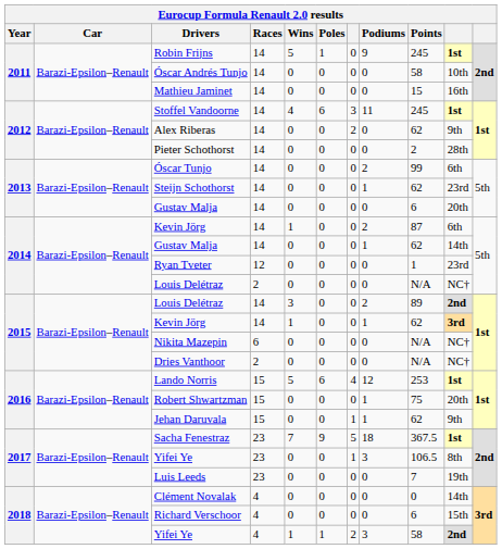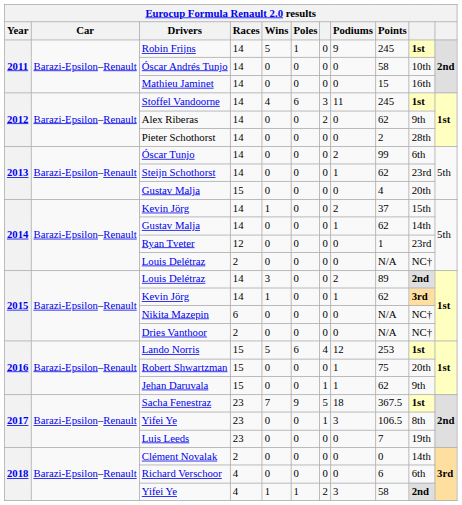 <table class="wikitable" style="font-size:85%">
 <tr>
 <th colspan=11><a href='#'>Eurocup Formula Renault 2.0</a> results</th>
 </tr>
 <tr>
 <th>Year</th>
 <th>Car</th>
 <th>Drivers</th>
 <th>Races</th>
 <th>Wins</th>
 <th>Poles</th>
 <th></th>
 <th>Podiums</th>
 <th>Points</th>
 <th></th>
 <th></th>
 </tr>
 <tr>
 <th rowspan=3><a href='#'>2011</a></th>
 <td rowspan=3><a href='#'>Barazi-Epsilon</a>–<a href='#'>Renault</a></td>
 <td> <a href='#'>Robin Frijns</a></td>
 <td>14</td>
 <td>5</td>
 <td>1</td>
 <td>0</td>
 <td>9</td>
 <td>245</td>
 <td style="background:#FFFFBF;"><strong>1st</strong></td>
 <td rowspan=3 style="background:#DFDFDF;"><strong>2nd</strong></td>
 </tr>
 <tr>
 <td> <a href='#'>Óscar Andrés Tunjo</a></td>
 <td>14</td>
 <td>0</td>
 <td>0</td>
 <td>0</td>
 <td>0</td>
 <td>58</td>
 <td>10th</td>
 </tr>
 <tr>
 <td> <a href='#'>Mathieu Jaminet</a></td>
 <td>14</td>
 <td>0</td>
 <td>0</td>
 <td>0</td>
 <td>0</td>
 <td>15</td>
 <td>16th</td>
 </tr>
 <tr>
 <th rowspan=3><a href='#'>2012</a></th>
 <td rowspan=3><a href='#'>Barazi-Epsilon</a>–<a href='#'>Renault</a></td>
 <td> <a href='#'>Stoffel Vandoorne</a></td>
 <td>14</td>
 <td>4</td>
 <td>6</td>
 <td>3</td>
 <td>11</td>
 <td>245</td>
 <td style="background:#FFFFBF;"><strong>1st</strong></td>
 <td rowspan=3 style="background:#FFFFBF;"><strong>1st</strong></td>
 </tr>
 <tr>
 <td> Alex Riberas</td>
 <td>14</td>
 <td>0</td>
 <td>0</td>
 <td>2</td>
 <td>0</td>
 <td>62</td>
 <td>9th</td>
 </tr>
 <tr>
 <td> Pieter Schothorst</td>
 <td>14</td>
 <td>0</td>
 <td>0</td>
 <td>0</td>
 <td>0</td>
 <td>2</td>
 <td>28th</td>
 </tr>
 <tr>
 <th rowspan=3><a href='#'>2013</a></th>
 <td rowspan=3><a href='#'>Barazi-Epsilon</a>–<a href='#'>Renault</a></td>
 <td> <a href='#'>Óscar Tunjo</a></td>
 <td>14</td>
 <td>0</td>
 <td>0</td>
 <td>0</td>
 <td>2</td>
 <td>99</td>
 <td>6th</td>
 <td rowspan=3>5th</td>
 </tr>
 <tr>
 <td> <a href='#'>Steijn Schothorst</a></td>
 <td>14</td>
 <td>0</td>
 <td>0</td>
 <td>0</td>
 <td>1</td>
 <td>62</td>
 <td>23rd</td>
 </tr>
 <tr>
 <td> <a href='#'>Gustav Malja</a></td>
-<td>14</td>
+<td>15</td>
 <td>0</td>
 <td>0</td>
 <td>0</td>
 <td>0</td>
-<td>6</td>
+<td>4</td>
 <td>20th</td>
 </tr>
 <tr>
 <th rowspan=4><a href='#'>2014</a></th>
 <td rowspan=4><a href='#'>Barazi-Epsilon</a>–<a href='#'>Renault</a></td>
 <td> <a href='#'>Kevin Jörg</a></td>
 <td>14</td>
 <td>1</td>
 <td>0</td>
 <td>0</td>
 <td>2</td>
-<td>87</td>
-<td>6th</td>
+<td>37</td>
+<td>15th</td>
 <td rowspan=4>5th</td>
 </tr>
 <tr>
 <td> <a href='#'>Gustav Malja</a></td>
 <td>14</td>
 <td>0</td>
 <td>0</td>
 <td>0</td>
 <td>1</td>
 <td>62</td>
 <td>14th</td>
 </tr>
 <tr>
 <td> <a href='#'>Ryan Tveter</a></td>
 <td>12</td>
 <td>0</td>
 <td>0</td>
 <td>0</td>
 <td>0</td>
 <td>1</td>
 <td>23rd</td>
 </tr>
 <tr>
 <td> <a href='#'>Louis Delétraz</a></td>
 <td>2</td>
 <td>0</td>
 <td>0</td>
 <td>0</td>
 <td>0</td>
 <td>N/A</td>
 <td>NC†</td>
 </tr>
 <tr>
 <th rowspan=4><a href='#'>2015</a></th>
 <td rowspan=4><a href='#'>Barazi-Epsilon</a>–<a href='#'>Renault</a></td>
 <td> <a href='#'>Louis Delétraz</a></td>
 <td>14</td>
 <td>3</td>
 <td>0</td>
 <td>0</td>
 <td>2</td>
 <td>89</td>
 <td style="background:#DFDFDF;"><strong>2nd</strong></td>
 <td rowspan=4 style="background:#FFFFBF;"><strong>1st</strong></td>
 </tr>
 <tr>
 <td> <a href='#'>Kevin Jörg</a></td>
 <td>14</td>
 <td>1</td>
 <td>0</td>
 <td>0</td>
 <td>1</td>
 <td>62</td>
 <td style="background:#FFDF9F;"><strong>3rd</strong></td>
 </tr>
 <tr>
 <td> <a href='#'>Nikita Mazepin</a></td>
 <td>6</td>
 <td>0</td>
 <td>0</td>
 <td>0</td>
 <td>0</td>
 <td>N/A</td>
 <td>NC†</td>
 </tr>
 <tr>
 <td> <a href='#'>Dries Vanthoor</a></td>
 <td>2</td>
 <td>0</td>
 <td>0</td>
 <td>0</td>
 <td>0</td>
 <td>N/A</td>
 <td>NC†</td>
 </tr>
 <tr>
 <th rowspan=3><a href='#'>2016</a></th>
 <td rowspan=3><a href='#'>Barazi-Epsilon</a>–<a href='#'>Renault</a></td>
 <td> <a href='#'>Lando Norris</a></td>
 <td>15</td>
 <td>5</td>
 <td>6</td>
 <td>4</td>
 <td>12</td>
 <td>253</td>
 <td style="background:#FFFFBF;"><strong>1st</strong></td>
 <td rowspan=3 style="background:#FFFFBF;"><strong>1st</strong></td>
 </tr>
 <tr>
 <td> <a href='#'>Robert Shwartzman</a></td>
 <td>15</td>
 <td>0</td>
 <td>0</td>
 <td>0</td>
 <td>1</td>
 <td>75</td>
 <td>20th</td>
 </tr>
 <tr>
 <td> <a href='#'>Jehan Daruvala</a></td>
 <td>15</td>
 <td>0</td>
 <td>0</td>
 <td>1</td>
 <td>1</td>
 <td>62</td>
 <td>9th</td>
 </tr>
 <tr>
 <th rowspan=3><a href='#'>2017</a></th>
 <td rowspan=3><a href='#'>Barazi-Epsilon</a>–<a href='#'>Renault</a></td>
 <td> <a href='#'>Sacha Fenestraz</a></td>
 <td>23</td>
 <td>7</td>
 <td>9</td>
 <td>5</td>
 <td>18</td>
 <td>367.5</td>
 <td style="background:#FFFFBF;"><strong>1st</strong></td>
 <td rowspan=3 style="background:#DFDFDF;"><strong>2nd</strong></td>
 </tr>
 <tr>
 <td> <a href='#'>Yifei Ye</a></td>
 <td>23</td>
 <td>0</td>
 <td>0</td>
 <td>1</td>
 <td>3</td>
 <td>106.5</td>
 <td>8th</td>
 </tr>
 <tr>
 <td> <a href='#'>Luis Leeds</a></td>
 <td>23</td>
 <td>0</td>
 <td>0</td>
 <td>0</td>
 <td>0</td>
 <td>7</td>
 <td>19th</td>
 </tr>
 <tr>
 <th rowspan=3><a href='#'>2018</a></th>
 <td rowspan=3><a href='#'>Barazi-Epsilon</a>–<a href='#'>Renault</a></td>
 <td> <a href='#'>Clément Novalak</a></td>
-<td>4</td>
+<td>2</td>
 <td>0</td>
 <td>0</td>
 <td>0</td>
 <td>0</td>
 <td>0</td>
 <td>14th</td>
 <td rowspan=3 style="background:#FFDF9F;"><strong>3rd</strong></td>
 </tr>
 <tr>
 <td> <a href='#'>Richard Verschoor</a></td>
 <td>4</td>
 <td>0</td>
 <td>0</td>
 <td>0</td>
 <td>0</td>
 <td>6</td>
-<td>15th</td>
+<td>6th</td>
 </tr>
 <tr>
 <td> <a href='#'>Yifei Ye</a></td>
 <td>4</td>
 <td>1</td>
 <td>1</td>
 <td>2</td>
 <td>3</td>
 <td>58</td>
 <td style="background:#DFDFDF;"><strong>2nd</strong></td>
 </tr>
 </table>
